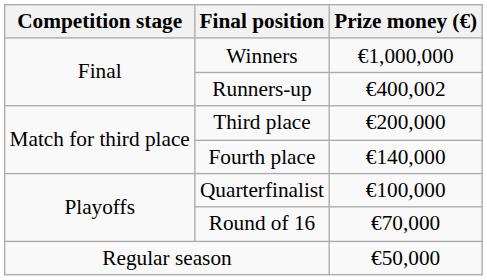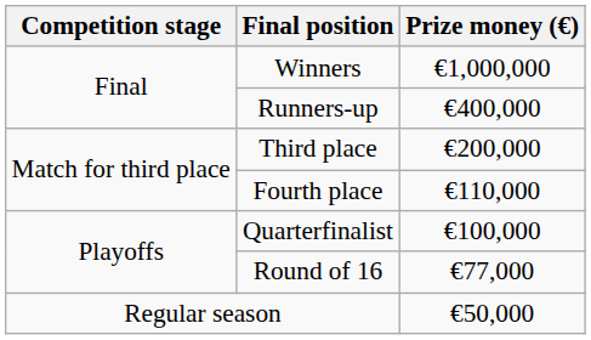 <table class="wikitable" style="text-align:center;">
 <tr>
 <th>Competition stage</th>
 <th>Final position</th>
 <th>Prize money (€)</th>
 </tr>
 <tr>
 <td rowspan="2">Final</td>
 <td>Winners</td>
 <td>€1,000,000</td>
 </tr>
 <tr>
 <td>Runners-up</td>
-<td>€400,002</td>
+<td>€400,000</td>
 </tr>
 <tr>
 <td rowspan="2">Match for third place</td>
 <td>Third place</td>
 <td>€200,000</td>
 </tr>
 <tr>
 <td>Fourth place</td>
-<td>€140,000</td>
+<td>€110,000</td>
 </tr>
 <tr>
 <td rowspan=2>Playoffs</td>
 <td>Quarterfinalist</td>
 <td>€100,000</td>
 </tr>
 <tr>
 <td>Round of 16</td>
-<td>€70,000</td>
+<td>€77,000</td>
 </tr>
 <tr>
 <td colspan=2>Regular season</td>
 <td>€50,000</td>
 </tr>
 </table>
